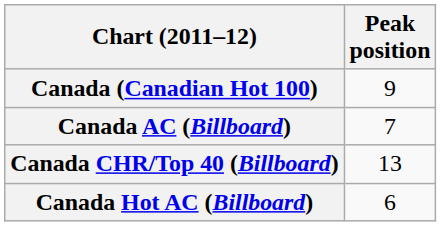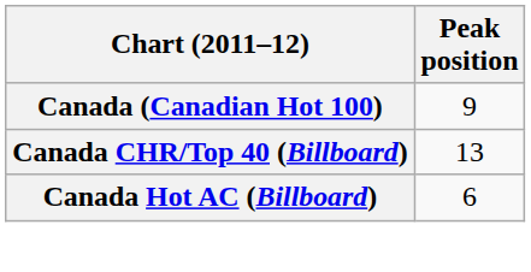 <table class="wikitable sortable plainrowheaders" style="text-align:center">
 <tr>
 <th scope="col">Chart (2011–12)</th>
 <th scope="col">Peak<br> position</th>
 </tr>
 <tr>
 <th scope="row">Canada (<a href='#'>Canadian Hot 100</a>)</th>
 <td>9</td>
 </tr>
 <tr>
-<th scope="row">Canada <a href='#'>AC</a> (<em><a href='#'>Billboard</a></em>)</th>
-<td>7</td>
-</tr>
-<tr>
 <th scope="row">Canada <a href='#'>CHR/Top 40</a> (<em><a href='#'>Billboard</a></em>)</th>
 <td>13</td>
 </tr>
 <tr>
 <th scope="row">Canada <a href='#'>Hot AC</a> (<em><a href='#'>Billboard</a></em>)</th>
 <td>6</td>
 </tr>
 </table>
